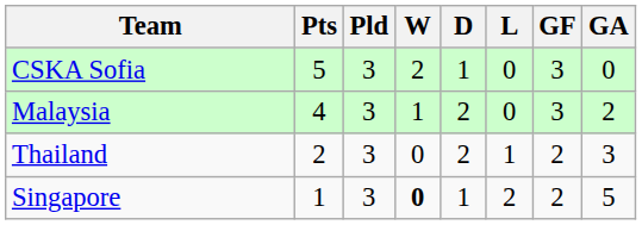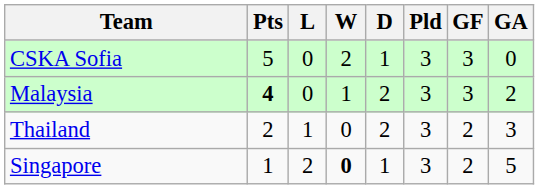 <table class="wikitable" style="text-align: center;">
 <tr>
 <th width="165">Team</th>
 <th width="20">Pts</th>
-<th width="20">Pld</th>
+<th width="20">L</th>
 <th width="20">W</th>
 <th width="20">D</th>
-<th width="20">L</th>
+<th width="20">Pld</th>
 <th width="20">GF</th>
 <th width="20">GA</th>
 </tr>
 <tr style="background: #ccffcc;">
 <td style="text-align:left;"> <a href='#'>CSKA Sofia</a></td>
 <td>5</td>
-<td>3</td>
+<td>0</td>
 <td>2</td>
 <td>1</td>
-<td>0</td>
+<td>3</td>
 <td>3</td>
 <td>0</td>
 </tr>
 <tr style="background: #ccffcc;">
 <td style="text-align:left;"> <a href='#'>Malaysia</a></td>
-<td>4</td>
-<td>3</td>
+<td><strong>4</strong></td>
+<td>0</td>
 <td>1</td>
 <td>2</td>
-<td>0</td>
+<td>3</td>
 <td>3</td>
 <td>2</td>
 </tr>
 <tr bgcolor=>
 <td style="text-align:left;"> <a href='#'>Thailand</a></td>
 <td>2</td>
-<td>3</td>
+<td>1</td>
 <td>0</td>
 <td>2</td>
-<td>1</td>
+<td>3</td>
 <td>2</td>
 <td>3</td>
 </tr>
 <tr bgcolor=>
 <td style="text-align:left;"> <a href='#'>Singapore</a></td>
 <td>1</td>
-<td>3</td>
+<td>2</td>
 <td><strong>0</strong></td>
 <td>1</td>
-<td>2</td>
+<td>3</td>
 <td>2</td>
 <td>5</td>
 </tr>
 </table>
